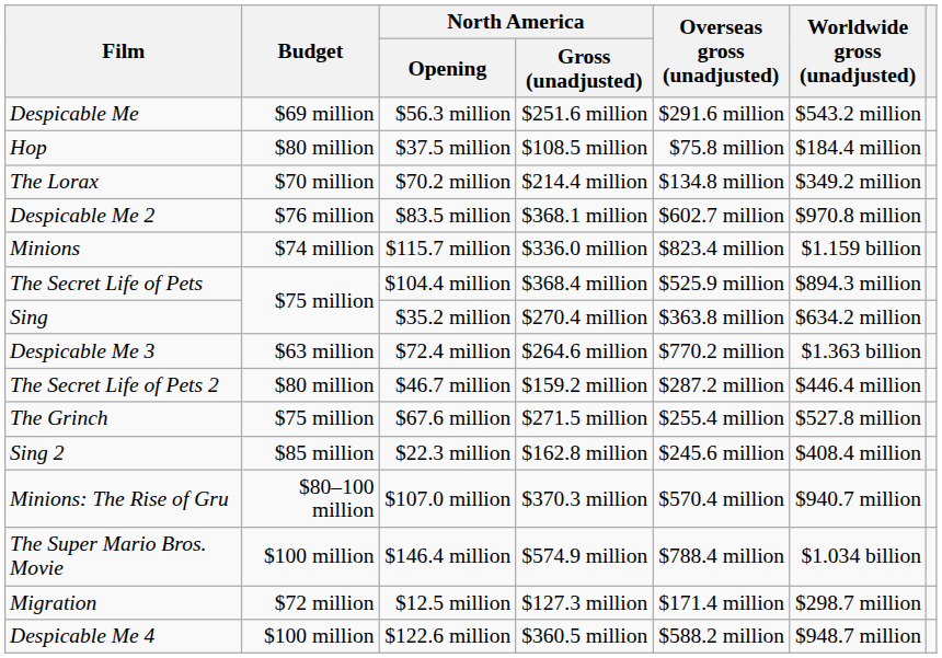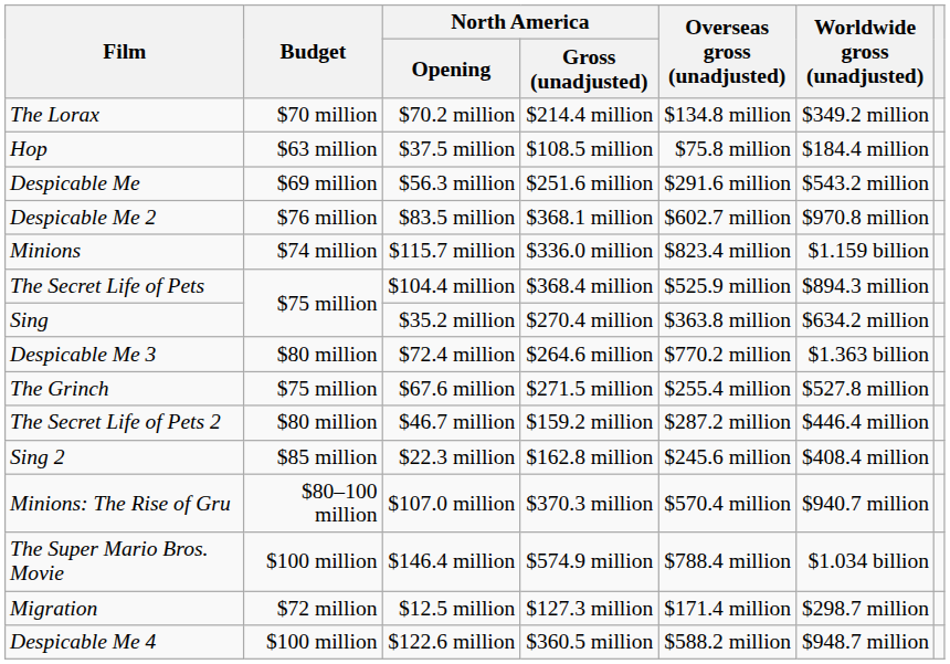 <table class="sortable wikitable" style="text-align: right;">
 <tr>
 <th rowspan="2" style="width:170px;">Film</th>
 <th rowspan="2" style="width:95px;">Budget</th>
 <th colspan="2">North America</th>
 <th rowspan="2" style="width:95px;">Overseas gross<br>(unadjusted)</th>
 <th rowspan="2" style="width:95px;">Worldwide gross<br>(unadjusted)</th>
 <th rowspan="2"></th>
 </tr>
 <tr>
 <th style="width:95px;">Opening</th>
 <th style="width:95px;">Gross<br>(unadjusted)</th>
 </tr>
 <tr>
-<td style="text-align:left;"><em>Despicable Me</em></td>
-<td>$69 million</td>
-<td>$56.3 million</td>
-<td>$251.6 million</td>
-<td>$291.6 million</td>
-<td>$543.2 million</td>
+<td style="text-align:left;"><em>The Lorax</em></td>
+<td>$70 million</td>
+<td>$70.2 million</td>
+<td>$214.4 million</td>
+<td>$134.8 million</td>
+<td>$349.2 million</td>
 <td style="text-align:center;"></td>
 </tr>
 <tr>
 <td style="text-align:left;"><em>Hop</em></td>
-<td>$80 million</td>
+<td>$63 million</td>
 <td>$37.5 million</td>
 <td>$108.5 million</td>
 <td>$75.8 million</td>
 <td>$184.4 million</td>
 <td style="text-align:center;"></td>
 </tr>
 <tr>
-<td style="text-align:left;"><em>The Lorax</em></td>
-<td>$70 million</td>
-<td>$70.2 million</td>
-<td>$214.4 million</td>
-<td>$134.8 million</td>
-<td>$349.2 million</td>
+<td style="text-align:left;"><em>Despicable Me</em></td>
+<td>$69 million</td>
+<td>$56.3 million</td>
+<td>$251.6 million</td>
+<td>$291.6 million</td>
+<td>$543.2 million</td>
 <td style="text-align:center;"></td>
 </tr>
 <tr>
 <td style="text-align:left;"><em>Despicable Me 2</em></td>
 <td>$76 million</td>
 <td>$83.5 million</td>
 <td>$368.1 million</td>
 <td>$602.7 million</td>
 <td>$970.8 million</td>
 <td style="text-align:center;"></td>
 </tr>
 <tr>
 <td style="text-align:left;"><em>Minions</em></td>
 <td>$74 million</td>
 <td>$115.7 million</td>
 <td>$336.0 million</td>
 <td>$823.4 million</td>
 <td data-sort-value="$1159 million">$1.159 billion</td>
 <td style="text-align:center;"></td>
 </tr>
 <tr>
 <td style="text-align:left;"><em>The Secret Life of Pets</em></td>
 <td rowspan="2">$75 million</td>
 <td>$104.4 million</td>
 <td>$368.4 million</td>
 <td>$525.9 million</td>
 <td>$894.3 million</td>
 <td style="text-align:center;"></td>
 </tr>
 <tr>
 <td style="text-align:left;"><em>Sing</em></td>
 <td>$35.2 million</td>
 <td>$270.4 million</td>
 <td>$363.8 million</td>
 <td>$634.2 million</td>
 <td style="text-align:center;"></td>
 </tr>
 <tr>
 <td style="text-align:left;"><em>Despicable Me 3</em></td>
-<td>$63 million</td>
+<td>$80 million</td>
 <td>$72.4 million</td>
 <td>$264.6 million</td>
 <td>$770.2 million</td>
 <td data-sort-value="$1363 million">$1.363 billion</td>
+<td style="text-align:center;"></td>
+</tr>
+<tr>
+<td style="text-align:left;"><em>The Grinch</em></td>
+<td>$75 million</td>
+<td>$67.6 million</td>
+<td>$271.5 million</td>
+<td>$255.4 million</td>
+<td>$527.8 million</td>
 <td style="text-align:center;"></td>
 </tr>
 <tr>
 <td style="text-align:left;"><em>The Secret Life of Pets 2</em></td>
 <td>$80 million</td>
 <td>$46.7 million</td>
 <td>$159.2 million</td>
 <td>$287.2 million</td>
 <td>$446.4 million</td>
-<td style="text-align:center;"></td>
-</tr>
-<tr>
-<td style="text-align:left;"><em>The Grinch</em></td>
-<td>$75 million</td>
-<td>$67.6 million</td>
-<td>$271.5 million</td>
-<td>$255.4 million</td>
-<td>$527.8 million</td>
 <td style="text-align:center;"></td>
 </tr>
 <tr>
 <td style="text-align:left;"><em>Sing 2</em></td>
 <td>$85 million</td>
 <td>$22.3 million</td>
 <td>$162.8 million</td>
 <td>$245.6 million</td>
 <td>$408.4 million</td>
 <td style="text-align:center;"></td>
 </tr>
 <tr>
 <td style="text-align:left;"><em>Minions: The Rise of Gru</em></td>
 <td>$80–100 million</td>
 <td>$107.0 million</td>
 <td>$370.3 million</td>
 <td>$570.4 million</td>
 <td>$940.7 million</td>
 <td style="text-align:center;"></td>
 </tr>
 <tr>
 <td style="text-align:left;"><em>The Super Mario Bros. Movie</em></td>
 <td>$100 million</td>
 <td>$146.4 million</td>
 <td>$574.9 million</td>
 <td>$788.4 million</td>
 <td data-sort-value="$1034 million">$1.034 billion</td>
 <td style="text-align:center;"></td>
 </tr>
 <tr>
 <td style="text-align:left;"><em>Migration</em></td>
 <td>$72 million</td>
 <td>$12.5 million</td>
 <td>$127.3 million</td>
 <td>$171.4 million</td>
 <td>$298.7 million</td>
 <td style="text-align:center;"></td>
 </tr>
 <tr>
 <td style="text-align:left;"><em>Despicable Me 4</em></td>
 <td>$100 million</td>
 <td>$122.6 million</td>
 <td>$360.5 million</td>
 <td>$588.2 million</td>
 <td>$948.7 million</td>
 <td style="text-align:center;"></td>
 </tr>
 </table>
